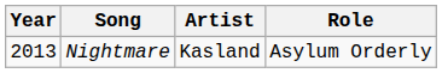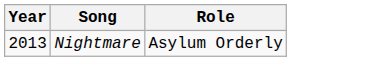 <table class="wikitable sortable">
 <tr>
 <th>Year</th>
 <th>Song</th>
-<th>Artist</th>
 <th>Role</th>
 </tr>
 <tr>
 <td>2013</td>
 <td><em>Nightmare</em></td>
-<td>Kasland</td>
 <td>Asylum Orderly</td>
 </tr>
 </table>
